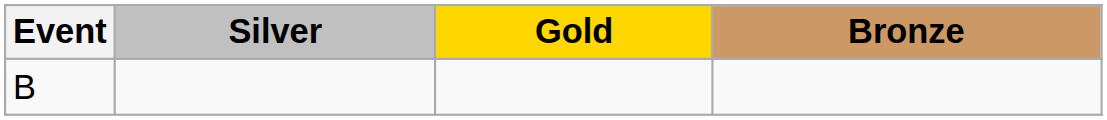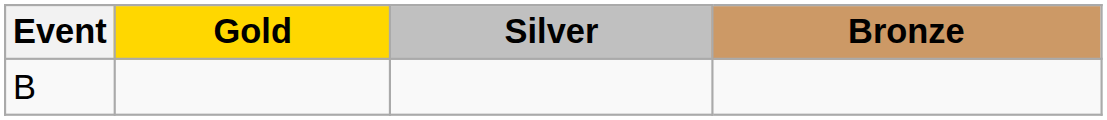 <table class=wikitable style="font-size:100%">
 <tr>
 <th rowspan="1" width="10%">Event</th>
+<th rowspan="1" style="background:gold;">Gold</th>
 <th colspan="1" style="background:silver;">Silver</th>
-<th rowspan="1" style="background:gold;">Gold</th>
 <th colspan="1" style="background:#CC9966;">Bronze</th>
 </tr>
 <tr>
 <td>B</td>
 <td></td>
 <td></td>
 <td></td>
 </tr>
 </table>
